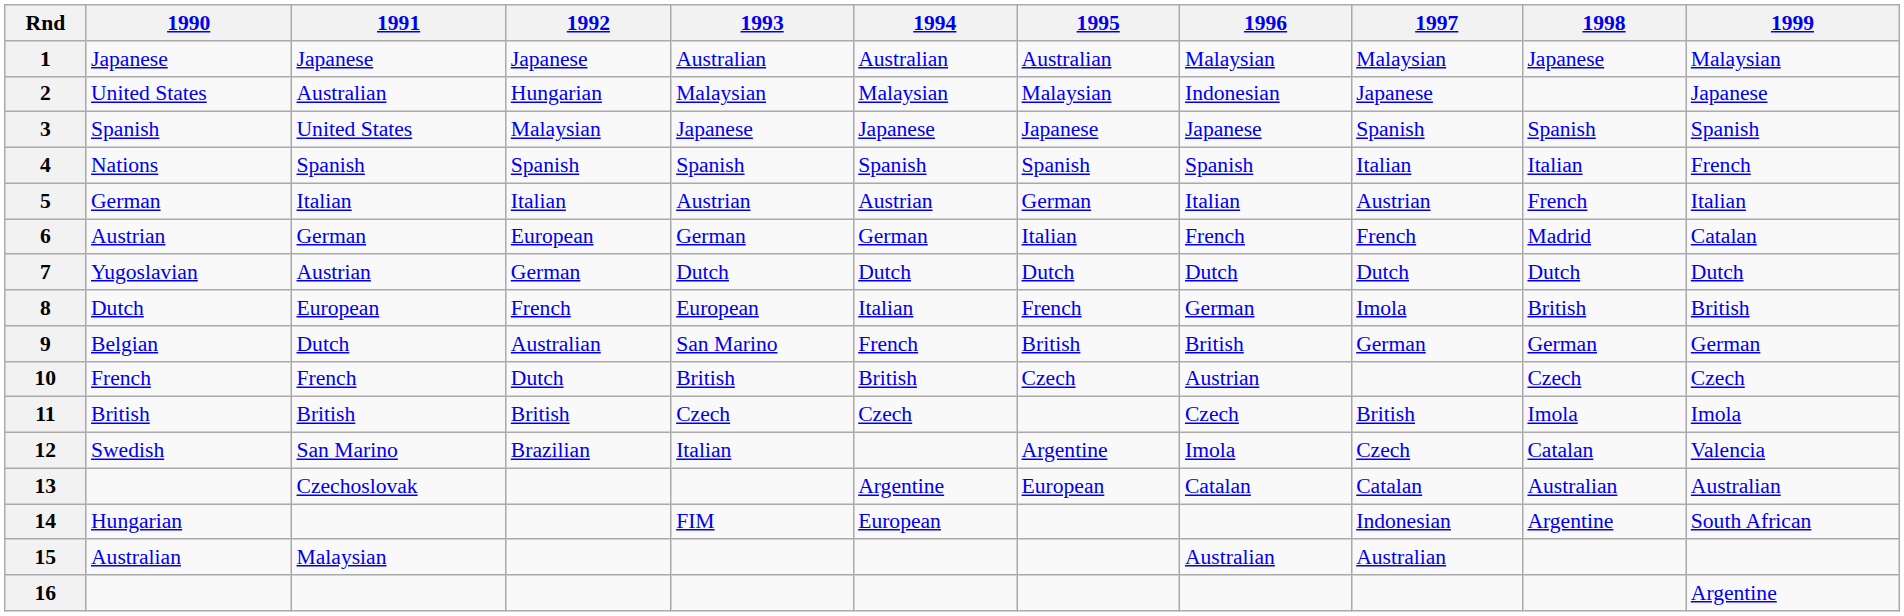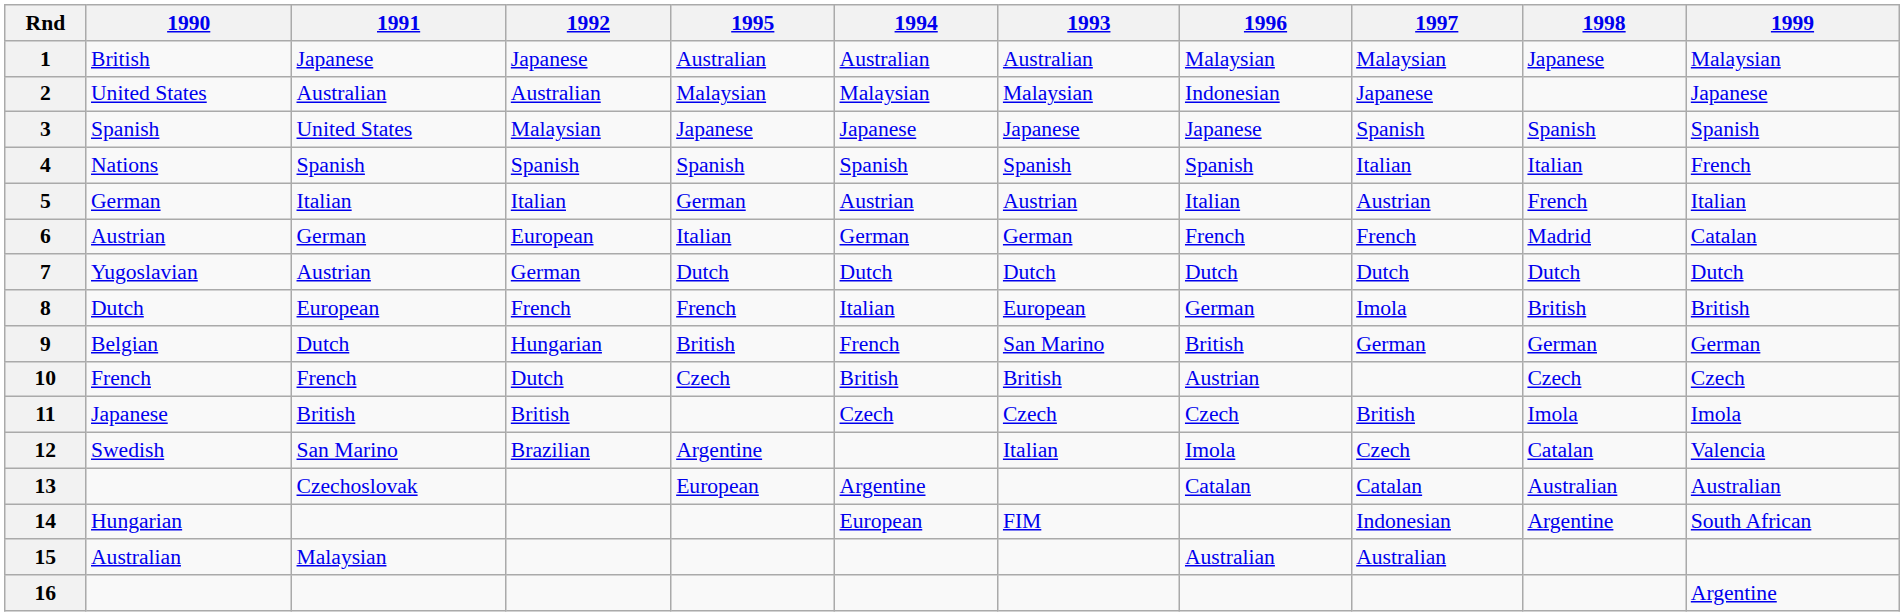 <table class="wikitable" style="font-size: 90%; width: 100%;">
 <tr>
 <th>Rnd</th>
 <th><a href='#'>1990</a></th>
 <th><a href='#'>1991</a></th>
 <th><a href='#'>1992</a></th>
+<th><a href='#'>1995</a></th>
+<th><a href='#'>1994</a></th>
 <th><a href='#'>1993</a></th>
-<th><a href='#'>1994</a></th>
-<th><a href='#'>1995</a></th>
 <th><a href='#'>1996</a></th>
 <th><a href='#'>1997</a></th>
 <th><a href='#'>1998</a></th>
 <th><a href='#'>1999</a></th>
 </tr>
 <tr>
 <th>1</th>
-<td> <a href='#'>Japanese</a></td>
+<td> <a href='#'>British</a></td>
 <td> <a href='#'>Japanese</a></td>
 <td> <a href='#'>Japanese</a></td>
 <td> <a href='#'>Australian</a></td>
 <td> <a href='#'>Australian</a></td>
 <td> <a href='#'>Australian</a></td>
 <td> <a href='#'>Malaysian</a></td>
 <td> <a href='#'>Malaysian</a></td>
 <td> <a href='#'>Japanese</a></td>
 <td> <a href='#'>Malaysian</a></td>
 </tr>
 <tr>
 <th>2</th>
 <td> <a href='#'>United States</a></td>
 <td> <a href='#'>Australian</a></td>
-<td> <a href='#'>Hungarian</a></td>
+<td> <a href='#'>Australian</a></td>
 <td> <a href='#'>Malaysian</a></td>
 <td> <a href='#'>Malaysian</a></td>
 <td> <a href='#'>Malaysian</a></td>
 <td> <a href='#'>Indonesian</a></td>
 <td> <a href='#'>Japanese</a></td>
 <td></td>
 <td> <a href='#'>Japanese</a></td>
 </tr>
 <tr>
 <th>3</th>
 <td> <a href='#'>Spanish</a></td>
 <td> <a href='#'>United States</a></td>
 <td> <a href='#'>Malaysian</a></td>
 <td> <a href='#'>Japanese</a></td>
 <td> <a href='#'>Japanese</a></td>
 <td> <a href='#'>Japanese</a></td>
 <td> <a href='#'>Japanese</a></td>
 <td> <a href='#'>Spanish</a></td>
 <td> <a href='#'>Spanish</a></td>
 <td> <a href='#'>Spanish</a></td>
 </tr>
 <tr>
 <th>4</th>
 <td> <a href='#'>Nations</a></td>
 <td> <a href='#'>Spanish</a></td>
 <td> <a href='#'>Spanish</a></td>
 <td> <a href='#'>Spanish</a></td>
 <td> <a href='#'>Spanish</a></td>
 <td> <a href='#'>Spanish</a></td>
 <td> <a href='#'>Spanish</a></td>
 <td> <a href='#'>Italian</a></td>
 <td> <a href='#'>Italian</a></td>
 <td> <a href='#'>French</a></td>
 </tr>
 <tr>
 <th>5</th>
 <td> <a href='#'>German</a></td>
 <td> <a href='#'>Italian</a></td>
 <td> <a href='#'>Italian</a></td>
+<td> <a href='#'>German</a></td>
 <td> <a href='#'>Austrian</a></td>
 <td> <a href='#'>Austrian</a></td>
-<td> <a href='#'>German</a></td>
 <td> <a href='#'>Italian</a></td>
 <td> <a href='#'>Austrian</a></td>
 <td> <a href='#'>French</a></td>
 <td> <a href='#'>Italian</a></td>
 </tr>
 <tr>
 <th>6</th>
 <td> <a href='#'>Austrian</a></td>
 <td> <a href='#'>German</a></td>
 <td> <a href='#'>European</a></td>
+<td> <a href='#'>Italian</a></td>
 <td> <a href='#'>German</a></td>
 <td> <a href='#'>German</a></td>
-<td> <a href='#'>Italian</a></td>
 <td> <a href='#'>French</a></td>
 <td> <a href='#'>French</a></td>
 <td> <a href='#'>Madrid</a></td>
 <td> <a href='#'>Catalan</a></td>
 </tr>
 <tr>
 <th>7</th>
 <td> <a href='#'>Yugoslavian</a></td>
 <td> <a href='#'>Austrian</a></td>
 <td> <a href='#'>German</a></td>
 <td> <a href='#'>Dutch</a></td>
 <td> <a href='#'>Dutch</a></td>
 <td> <a href='#'>Dutch</a></td>
 <td> <a href='#'>Dutch</a></td>
 <td> <a href='#'>Dutch</a></td>
 <td> <a href='#'>Dutch</a></td>
 <td> <a href='#'>Dutch</a></td>
 </tr>
 <tr>
 <th>8</th>
 <td> <a href='#'>Dutch</a></td>
 <td> <a href='#'>European</a></td>
 <td> <a href='#'>French</a></td>
+<td> <a href='#'>French</a></td>
+<td> <a href='#'>Italian</a></td>
 <td> <a href='#'>European</a></td>
-<td> <a href='#'>Italian</a></td>
-<td> <a href='#'>French</a></td>
 <td> <a href='#'>German</a></td>
 <td> <a href='#'>Imola</a></td>
 <td> <a href='#'>British</a></td>
 <td> <a href='#'>British</a></td>
 </tr>
 <tr>
 <th>9</th>
 <td> <a href='#'>Belgian</a></td>
 <td> <a href='#'>Dutch</a></td>
-<td> <a href='#'>Australian</a></td>
+<td> <a href='#'>Hungarian</a></td>
+<td> <a href='#'>British</a></td>
+<td> <a href='#'>French</a></td>
 <td> <a href='#'>San Marino</a></td>
-<td> <a href='#'>French</a></td>
-<td> <a href='#'>British</a></td>
 <td> <a href='#'>British</a></td>
 <td> <a href='#'>German</a></td>
 <td> <a href='#'>German</a></td>
 <td> <a href='#'>German</a></td>
 </tr>
 <tr>
 <th>10</th>
 <td> <a href='#'>French</a></td>
 <td> <a href='#'>French</a></td>
 <td> <a href='#'>Dutch</a></td>
+<td> <a href='#'>Czech</a></td>
 <td> <a href='#'>British</a></td>
 <td> <a href='#'>British</a></td>
-<td> <a href='#'>Czech</a></td>
 <td> <a href='#'>Austrian</a></td>
 <td></td>
 <td> <a href='#'>Czech</a></td>
 <td> <a href='#'>Czech</a></td>
 </tr>
 <tr>
 <th>11</th>
+<td> <a href='#'>Japanese</a></td>
 <td> <a href='#'>British</a></td>
 <td> <a href='#'>British</a></td>
-<td> <a href='#'>British</a></td>
+<td></td>
 <td> <a href='#'>Czech</a></td>
 <td> <a href='#'>Czech</a></td>
-<td></td>
 <td> <a href='#'>Czech</a></td>
 <td> <a href='#'>British</a></td>
 <td> <a href='#'>Imola</a></td>
 <td> <a href='#'>Imola</a></td>
 </tr>
 <tr>
 <th>12</th>
 <td> <a href='#'>Swedish</a></td>
 <td> <a href='#'>San Marino</a></td>
 <td> <a href='#'>Brazilian</a></td>
+<td> <a href='#'>Argentine</a></td>
+<td></td>
 <td> <a href='#'>Italian</a></td>
-<td></td>
-<td> <a href='#'>Argentine</a></td>
 <td> <a href='#'>Imola</a></td>
 <td> <a href='#'>Czech</a></td>
 <td> <a href='#'>Catalan</a></td>
 <td> <a href='#'>Valencia</a></td>
 </tr>
 <tr>
 <th>13</th>
 <td></td>
 <td> <a href='#'>Czechoslovak</a></td>
 <td></td>
+<td> <a href='#'>European</a></td>
+<td> <a href='#'>Argentine</a></td>
 <td></td>
-<td> <a href='#'>Argentine</a></td>
-<td> <a href='#'>European</a></td>
 <td> <a href='#'>Catalan</a></td>
 <td> <a href='#'>Catalan</a></td>
 <td> <a href='#'>Australian</a></td>
 <td> <a href='#'>Australian</a></td>
 </tr>
 <tr>
 <th>14</th>
 <td> <a href='#'>Hungarian</a></td>
 <td></td>
 <td> </td>
+<td> </td>
+<td> <a href='#'>European</a></td>
 <td> <a href='#'>FIM</a></td>
-<td> <a href='#'>European</a></td>
-<td> </td>
 <td></td>
 <td> <a href='#'>Indonesian</a></td>
 <td> <a href='#'>Argentine</a></td>
 <td> <a href='#'>South African</a></td>
 </tr>
 <tr>
 <th>15</th>
 <td> <a href='#'>Australian</a></td>
 <td> <a href='#'>Malaysian</a></td>
 <td> </td>
 <td> </td>
 <td> </td>
 <td> </td>
 <td> <a href='#'>Australian</a></td>
 <td> <a href='#'>Australian</a></td>
 <td> </td>
 <td></td>
 </tr>
 <tr>
 <th>16</th>
 <td> </td>
 <td> </td>
 <td> </td>
 <td> </td>
 <td> </td>
 <td> </td>
 <td> </td>
 <td> </td>
 <td> </td>
 <td> <a href='#'>Argentine</a></td>
 </tr>
 </table>
